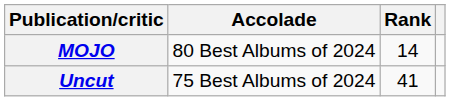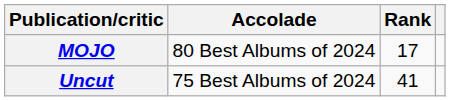 <table class="wikitable sortable plainrowheaders">
 <tr>
 <th scope="col">Publication/critic</th>
 <th scope="col">Accolade</th>
 <th scope="col">Rank</th>
 <th scope="col" class="unsortable"></th>
 </tr>
 <tr>
 <th scope="row"><em><a href='#'>MOJO</a></em></th>
 <td>80 Best Albums of 2024</td>
-<td style="text-align: center;">14</td>
+<td style="text-align: center;">17</td>
 <td style="text-align: center;"></td>
 </tr>
 <tr>
 <th scope="row"><em><a href='#'>Uncut</a></em></th>
 <td>75 Best Albums of 2024</td>
 <td style="text-align: center;">41</td>
 <td style="text-align: center;"></td>
 </tr>
 </table>
